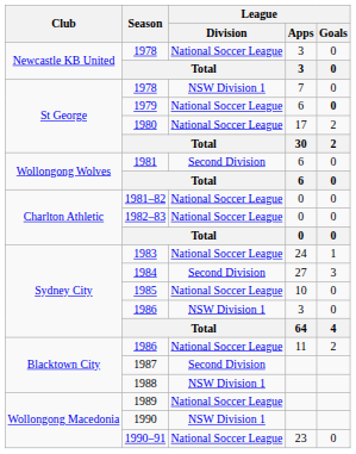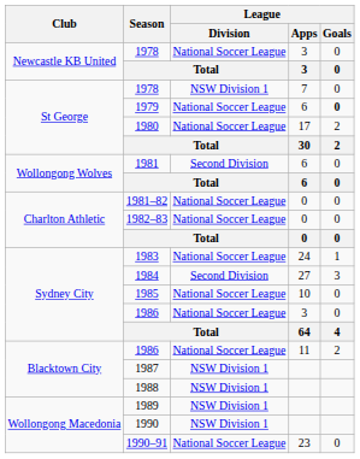 <table class="wikitable" style="text-align:center">
 <tr>
 <th rowspan="2">Club</th>
 <th rowspan="2">Season</th>
 <th colspan="3">League</th>
 </tr>
 <tr>
 <th>Division</th>
 <th>Apps</th>
 <th>Goals</th>
 </tr>
 <tr>
 <td rowspan="2"><a href='#'>Newcastle KB United</a></td>
 <td><a href='#'>1978</a></td>
 <td><a href='#'>National Soccer League</a></td>
 <td>3</td>
 <td>0</td>
 </tr>
 <tr>
 <th colspan="2">Total</th>
 <th>3</th>
 <th>0</th>
 </tr>
 <tr>
 <td rowspan="4"><a href='#'>St George</a></td>
 <td><a href='#'>1978</a></td>
 <td><a href='#'>NSW Division 1</a></td>
 <td>7</td>
 <td>0</td>
 </tr>
 <tr>
 <td><a href='#'>1979</a></td>
 <td><a href='#'>National Soccer League</a></td>
 <td>6</td>
 <td><strong>0</strong></td>
 </tr>
 <tr>
 <td><a href='#'>1980</a></td>
 <td><a href='#'>National Soccer League</a></td>
 <td>17</td>
 <td>2</td>
 </tr>
 <tr>
 <th colspan="2">Total</th>
 <th>30</th>
 <th>2</th>
 </tr>
 <tr>
 <td rowspan="2"><a href='#'>Wollongong Wolves</a></td>
 <td><a href='#'>1981</a></td>
 <td><a href='#'>Second Division</a></td>
 <td>6</td>
 <td>0</td>
 </tr>
 <tr>
 <th colspan="2">Total</th>
 <th>6</th>
 <th>0</th>
 </tr>
 <tr>
 <td rowspan="3"><a href='#'>Charlton Athletic</a></td>
 <td><a href='#'>1981–82</a></td>
 <td><a href='#'>National Soccer League</a></td>
 <td>0</td>
 <td>0</td>
 </tr>
 <tr>
 <td><a href='#'>1982–83</a></td>
 <td><a href='#'>National Soccer League</a></td>
 <td>0</td>
 <td>0</td>
 </tr>
 <tr>
 <th colspan="2">Total</th>
 <th>0</th>
 <th>0</th>
 </tr>
 <tr>
 <td rowspan="5"><a href='#'>Sydney City</a></td>
 <td><a href='#'>1983</a></td>
 <td><a href='#'>National Soccer League</a></td>
 <td>24</td>
 <td>1</td>
 </tr>
 <tr>
 <td><a href='#'>1984</a></td>
 <td><a href='#'>Second Division</a></td>
 <td>27</td>
 <td>3</td>
 </tr>
 <tr>
 <td><a href='#'>1985</a></td>
 <td><a href='#'>National Soccer League</a></td>
 <td>10</td>
 <td>0</td>
 </tr>
 <tr>
 <td><a href='#'>1986</a></td>
-<td><a href='#'>NSW Division 1</a></td>
+<td><a href='#'>National Soccer League</a></td>
 <td>3</td>
 <td>0</td>
 </tr>
 <tr>
 <th colspan="2">Total</th>
 <th>64</th>
 <th>4</th>
 </tr>
 <tr>
 <td rowspan="3"><a href='#'>Blacktown City</a></td>
 <td><a href='#'>1986</a></td>
 <td><a href='#'>National Soccer League</a></td>
 <td>11</td>
 <td>2</td>
 </tr>
 <tr>
 <td>1987</td>
-<td><a href='#'>Second Division</a></td>
+<td><a href='#'>NSW Division 1</a></td>
 <td></td>
 <td></td>
 </tr>
 <tr>
 <td>1988</td>
 <td><a href='#'>NSW Division 1</a></td>
 <td></td>
 <td></td>
 </tr>
 <tr>
 <td rowspan="3"><a href='#'>Wollongong Macedonia</a></td>
 <td>1989</td>
-<td><a href='#'>National Soccer League</a></td>
+<td><a href='#'>NSW Division 1</a></td>
 <td></td>
 <td></td>
 </tr>
 <tr>
 <td>1990</td>
 <td><a href='#'>NSW Division 1</a></td>
 <td></td>
 <td></td>
 </tr>
 <tr>
 <td><a href='#'>1990–91</a></td>
 <td><a href='#'>National Soccer League</a></td>
 <td>23</td>
 <td>0</td>
 </tr>
 </table>
